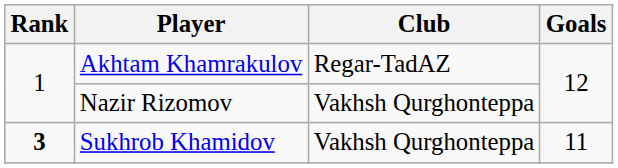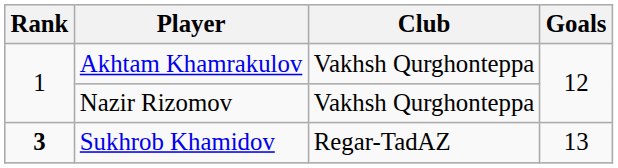 <table class="wikitable" style="text-align:center">
 <tr>
 <th>Rank</th>
 <th>Player</th>
 <th>Club</th>
 <th>Goals</th>
 </tr>
 <tr>
 <td rowspan="2">1</td>
 <td align="left"> <a href='#'>Akhtam Khamrakulov</a></td>
-<td align="left">Regar-TadAZ</td>
+<td align="left">Vakhsh Qurghonteppa</td>
 <td rowspan="2">12</td>
 </tr>
 <tr>
 <td align="left"> Nazir Rizomov</td>
 <td align="left">Vakhsh Qurghonteppa</td>
 </tr>
 <tr>
 <td><strong>3</strong></td>
 <td align="left"> <a href='#'>Sukhrob Khamidov</a></td>
-<td align="left">Vakhsh Qurghonteppa</td>
-<td>11</td>
+<td align="left">Regar-TadAZ</td>
+<td>13</td>
 </tr>
 </table>
